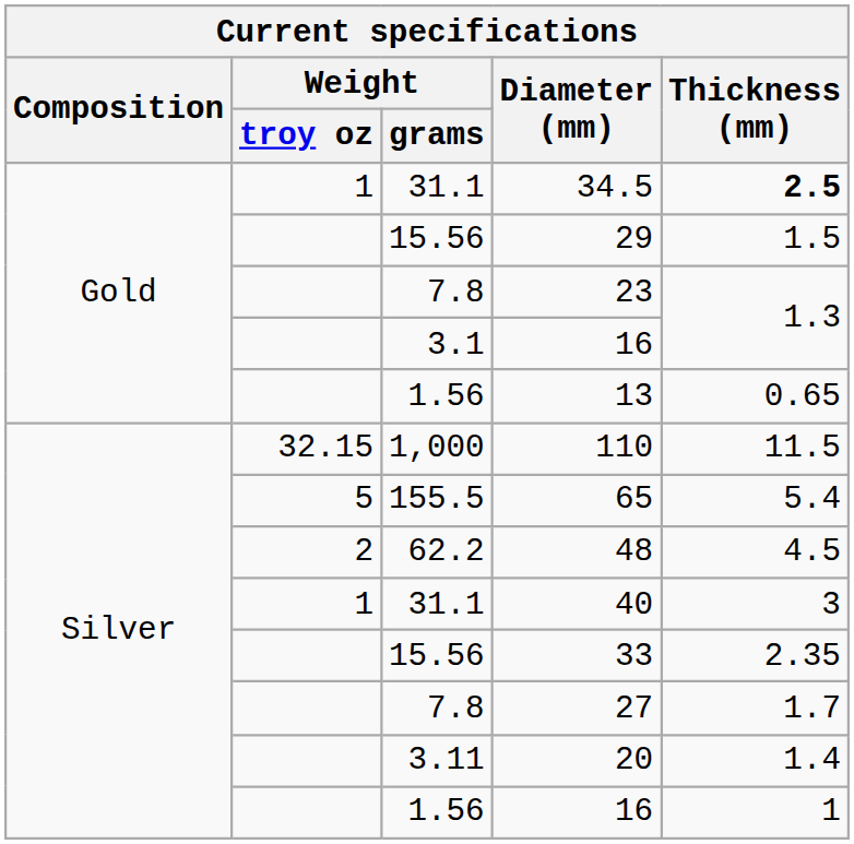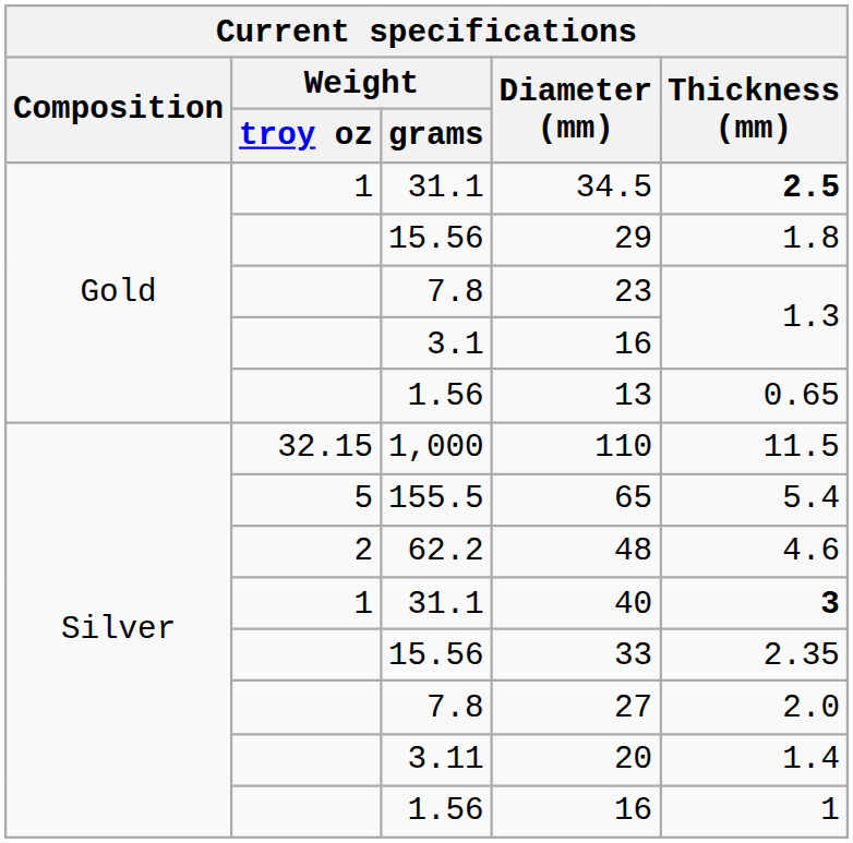 <table class="wikitable" style="text-align:right; margin-left:auto; margin-right:auto; border:none;";>
 <tr>
 <th colspan="5">Current specifications</th>
 </tr>
 <tr>
 <th rowspan="2">Composition</th>
 <th colspan="2">Weight<br></th>
 <th rowspan="2">Diameter<br>(mm)</th>
 <th rowspan="2">Thickness<br>(mm)</th>
 </tr>
 <tr>
 <th><a href='#'>troy</a> oz</th>
 <th>grams</th>
 </tr>
 <tr>
 <td rowspan="5" style="text-align:center;">Gold</td>
 <td>1</td>
 <td>31.1</td>
 <td>34.5</td>
 <td><strong>2.5</strong></td>
 </tr>
 <tr>
 <td></td>
 <td>15.56</td>
 <td>29</td>
-<td>1.5</td>
+<td>1.8</td>
 </tr>
 <tr>
 <td></td>
 <td>7.8</td>
 <td>23</td>
 <td rowspan="2">1.3</td>
 </tr>
 <tr>
 <td></td>
 <td>3.1</td>
 <td>16</td>
 </tr>
 <tr>
 <td></td>
 <td>1.56</td>
 <td>13</td>
 <td>0.65</td>
 </tr>
 <tr>
 <td rowspan="8" style="text-align:center;">Silver</td>
 <td>32.15</td>
 <td>1,000</td>
 <td>110</td>
 <td>11.5</td>
 </tr>
 <tr>
 <td>5</td>
 <td>155.5</td>
 <td>65</td>
 <td>5.4</td>
 </tr>
 <tr>
 <td>2</td>
 <td>62.2</td>
 <td>48</td>
-<td>4.5</td>
+<td>4.6</td>
 </tr>
 <tr>
 <td>1</td>
 <td>31.1</td>
 <td>40</td>
-<td>3</td>
+<td><strong>3</strong></td>
 </tr>
 <tr>
 <td></td>
 <td>15.56</td>
 <td>33</td>
 <td>2.35</td>
 </tr>
 <tr>
 <td></td>
 <td>7.8</td>
 <td>27</td>
-<td>1.7</td>
+<td>2.0</td>
 </tr>
 <tr>
 <td></td>
 <td>3.11</td>
 <td>20</td>
 <td>1.4</td>
 </tr>
 <tr>
 <td></td>
 <td>1.56</td>
 <td>16</td>
 <td>1</td>
 </tr>
 </table>
